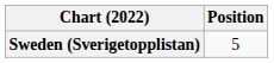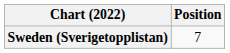 <table class="wikitable plainrowheaders" style="text-align:center">
 <tr>
 <th scope="col">Chart (2022)</th>
 <th scope="col">Position</th>
 </tr>
 <tr>
 <th scope="row">Sweden (Sverigetopplistan)</th>
-<td>5</td>
+<td>7</td>
 </tr>
 </table>
